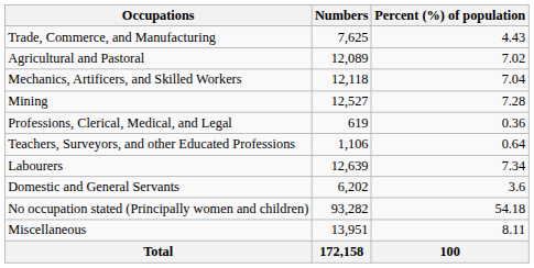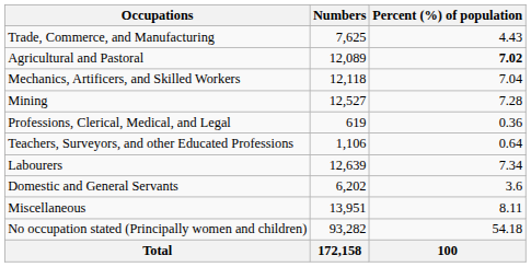 <table class="wikitable" style="text-align:right">
 <tr>
 <th>Occupations</th>
 <th>Numbers</th>
 <th>Percent (%) of population</th>
 </tr>
 <tr>
 <td align="left">Trade, Commerce, and Manufacturing</td>
 <td>7,625</td>
 <td>4.43</td>
 </tr>
 <tr>
 <td align="left">Agricultural and Pastoral</td>
 <td>12,089</td>
-<td>7.02</td>
+<td><strong>7.02</strong></td>
 </tr>
 <tr>
 <td align="left">Mechanics, Artificers, and Skilled Workers</td>
 <td>12,118</td>
 <td>7.04</td>
 </tr>
 <tr>
 <td align="left">Mining</td>
 <td>12,527</td>
 <td>7.28</td>
 </tr>
 <tr>
 <td align="left">Professions, Clerical, Medical, and Legal</td>
 <td>619</td>
 <td>0.36</td>
 </tr>
 <tr>
 <td align="left">Teachers, Surveyors, and other Educated Professions</td>
 <td>1,106</td>
 <td>0.64</td>
 </tr>
 <tr>
 <td align="left">Labourers</td>
 <td>12,639</td>
 <td>7.34</td>
 </tr>
 <tr>
 <td align="left">Domestic and General Servants</td>
 <td>6,202</td>
 <td>3.6</td>
 </tr>
 <tr>
+<td align="left">Miscellaneous</td>
+<td>13,951</td>
+<td>8.11</td>
+</tr>
+<tr>
 <td align="left">No occupation stated (Principally women and children)</td>
 <td>93,282</td>
 <td>54.18</td>
-</tr>
-<tr>
-<td align="left">Miscellaneous</td>
-<td>13,951</td>
-<td>8.11</td>
 </tr>
 <tr>
 <th>Total</th>
 <th>172,158</th>
 <th>100</th>
 </tr>
 </table>
